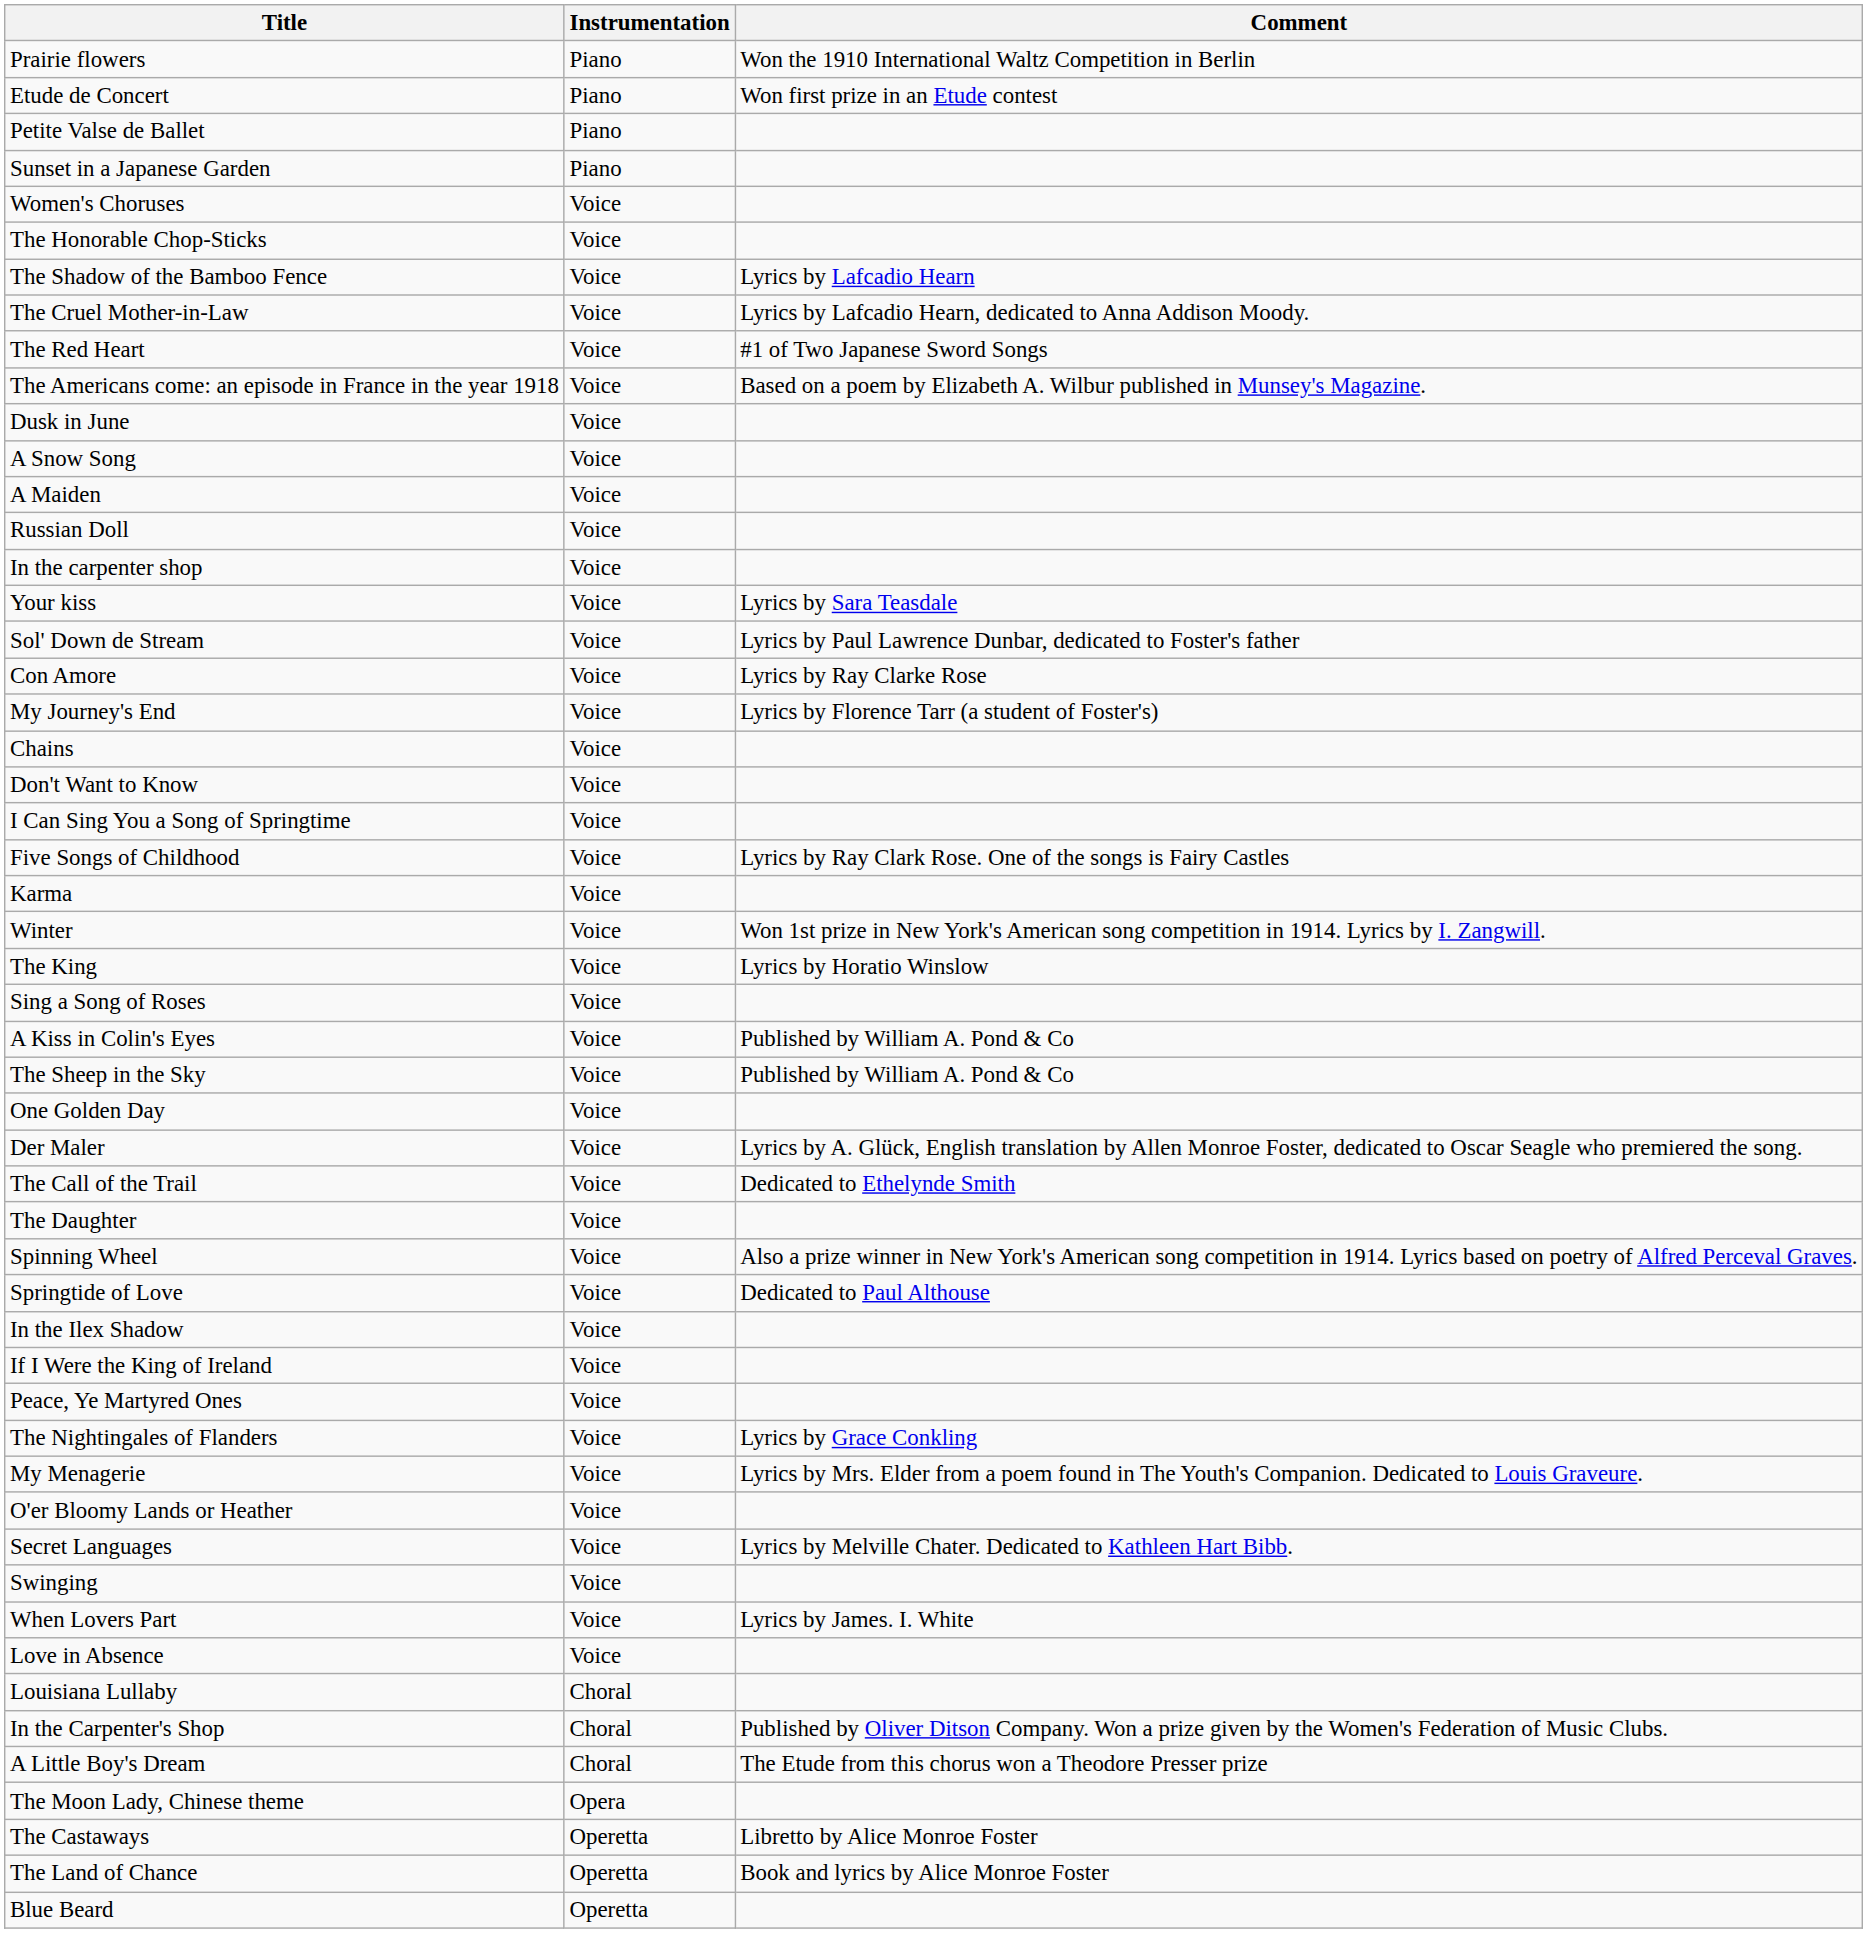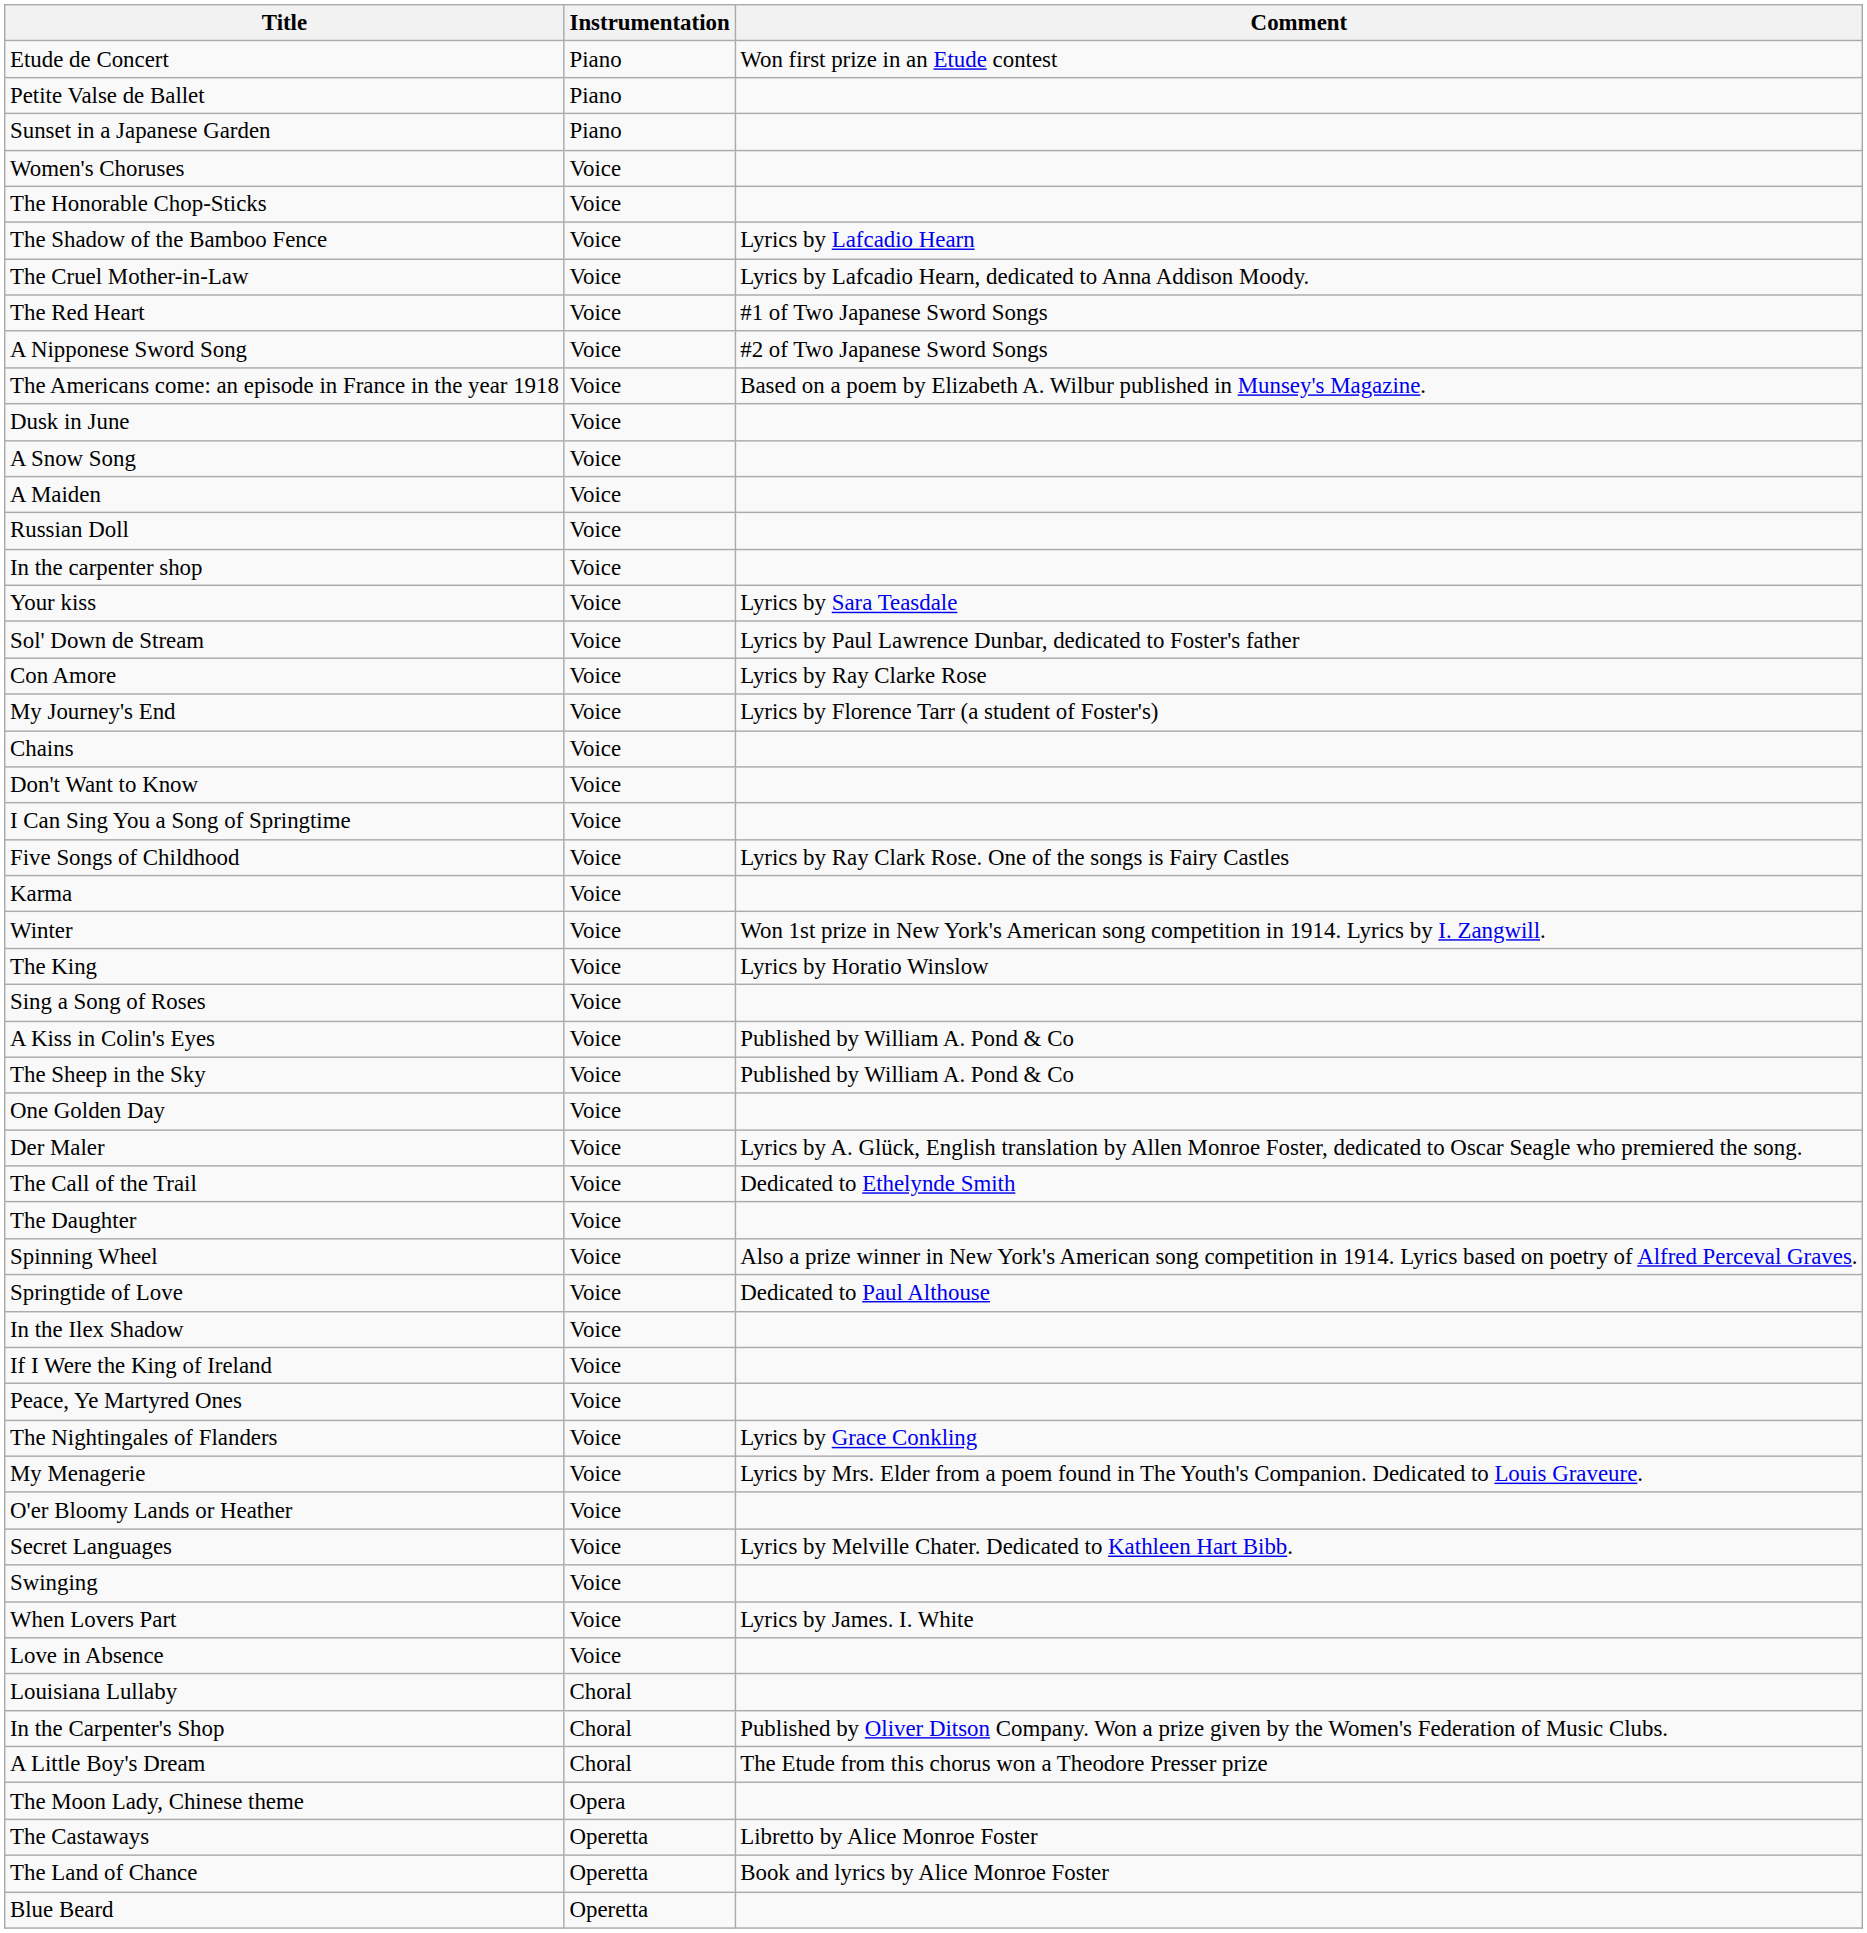 <table class="wikitable">
 <tr>
 <th>Title</th>
 <th>Instrumentation</th>
 <th>Comment</th>
-</tr>
-<tr>
-<td>Prairie flowers</td>
-<td>Piano</td>
-<td>Won the 1910 International Waltz Competition in Berlin</td>
 </tr>
 <tr>
 <td>Etude de Concert</td>
 <td>Piano</td>
 <td>Won first prize in an <a href='#'>Etude</a> contest</td>
 </tr>
 <tr>
 <td>Petite Valse de Ballet</td>
 <td>Piano</td>
 <td></td>
 </tr>
 <tr>
 <td>Sunset in a Japanese Garden</td>
 <td>Piano</td>
 <td></td>
 </tr>
 <tr>
 <td>Women's Choruses</td>
 <td>Voice</td>
 <td></td>
 </tr>
 <tr>
 <td>The Honorable Chop-Sticks</td>
 <td>Voice</td>
 <td></td>
 </tr>
 <tr>
 <td>The Shadow of the Bamboo Fence</td>
 <td>Voice</td>
 <td>Lyrics by <a href='#'>Lafcadio Hearn</a></td>
 </tr>
 <tr>
 <td>The Cruel Mother-in-Law</td>
 <td>Voice</td>
 <td>Lyrics by Lafcadio Hearn, dedicated to Anna Addison Moody.</td>
 </tr>
 <tr>
 <td>The Red Heart</td>
 <td>Voice</td>
 <td>#1 of Two Japanese Sword Songs</td>
+</tr>
+<tr>
+<td>A Nipponese Sword Song</td>
+<td>Voice</td>
+<td>#2 of Two Japanese Sword Songs</td>
 </tr>
 <tr>
 <td>The Americans come: an episode in France in the year 1918</td>
 <td>Voice</td>
 <td>Based on a poem by Elizabeth A. Wilbur published in <a href='#'>Munsey's Magazine</a>.</td>
 </tr>
 <tr>
 <td>Dusk in June</td>
 <td>Voice</td>
 <td></td>
 </tr>
 <tr>
 <td>A Snow Song</td>
 <td>Voice</td>
 <td></td>
 </tr>
 <tr>
 <td>A Maiden</td>
 <td>Voice</td>
 <td></td>
 </tr>
 <tr>
 <td>Russian Doll</td>
 <td>Voice</td>
 <td></td>
 </tr>
 <tr>
 <td>In the carpenter shop</td>
 <td>Voice</td>
 <td></td>
 </tr>
 <tr>
 <td>Your kiss</td>
 <td>Voice</td>
 <td>Lyrics by <a href='#'>Sara Teasdale</a></td>
 </tr>
 <tr>
 <td>Sol' Down de Stream</td>
 <td>Voice</td>
 <td>Lyrics by Paul Lawrence Dunbar, dedicated to Foster's father</td>
 </tr>
 <tr>
 <td>Con Amore</td>
 <td>Voice</td>
 <td>Lyrics by Ray Clarke Rose</td>
 </tr>
 <tr>
 <td>My Journey's End</td>
 <td>Voice</td>
 <td>Lyrics by Florence Tarr (a student of Foster's)</td>
 </tr>
 <tr>
 <td>Chains</td>
 <td>Voice</td>
 <td></td>
 </tr>
 <tr>
 <td>Don't Want to Know</td>
 <td>Voice</td>
 <td></td>
 </tr>
 <tr>
 <td>I Can Sing You a Song of Springtime</td>
 <td>Voice</td>
 <td></td>
 </tr>
 <tr>
 <td>Five Songs of Childhood</td>
 <td>Voice</td>
 <td>Lyrics by Ray Clark Rose. One of the songs is Fairy Castles</td>
 </tr>
 <tr>
 <td>Karma</td>
 <td>Voice</td>
 <td></td>
 </tr>
 <tr>
 <td>Winter</td>
 <td>Voice</td>
 <td>Won 1st prize in New York's American song competition in 1914. Lyrics by <a href='#'>I. Zangwill</a>.</td>
 </tr>
 <tr>
 <td>The King</td>
 <td>Voice</td>
 <td>Lyrics by Horatio Winslow</td>
 </tr>
 <tr>
 <td>Sing a Song of Roses</td>
 <td>Voice</td>
 <td></td>
 </tr>
 <tr>
 <td>A Kiss in Colin's Eyes</td>
 <td>Voice</td>
 <td>Published by William A. Pond & Co</td>
 </tr>
 <tr>
 <td>The Sheep in the Sky</td>
 <td>Voice</td>
 <td>Published by William A. Pond & Co</td>
 </tr>
 <tr>
 <td>One Golden Day</td>
 <td>Voice</td>
 <td></td>
 </tr>
 <tr>
 <td>Der Maler</td>
 <td>Voice</td>
 <td>Lyrics by A. Glück, English translation by Allen Monroe Foster, dedicated to Oscar Seagle who premiered the song.</td>
 </tr>
 <tr>
 <td>The Call of the Trail</td>
 <td>Voice</td>
 <td>Dedicated to <a href='#'>Ethelynde Smith</a></td>
 </tr>
 <tr>
 <td>The Daughter</td>
 <td>Voice</td>
 <td></td>
 </tr>
 <tr>
 <td>Spinning Wheel</td>
 <td>Voice</td>
 <td>Also a prize winner in New York's American song competition in 1914. Lyrics based on poetry of <a href='#'>Alfred Perceval Graves</a>.</td>
 </tr>
 <tr>
 <td>Springtide of Love</td>
 <td>Voice</td>
 <td>Dedicated to <a href='#'>Paul Althouse</a></td>
 </tr>
 <tr>
 <td>In the Ilex Shadow</td>
 <td>Voice</td>
 <td></td>
 </tr>
 <tr>
 <td>If I Were the King of Ireland</td>
 <td>Voice</td>
 <td></td>
 </tr>
 <tr>
 <td>Peace, Ye Martyred Ones</td>
 <td>Voice</td>
 <td></td>
 </tr>
 <tr>
 <td>The Nightingales of Flanders</td>
 <td>Voice</td>
 <td>Lyrics by <a href='#'>Grace Conkling</a></td>
 </tr>
 <tr>
 <td>My Menagerie</td>
 <td>Voice</td>
 <td>Lyrics by Mrs. Elder from a poem found in The Youth's Companion. Dedicated to <a href='#'>Louis Graveure</a>.</td>
 </tr>
 <tr>
 <td>O'er Bloomy Lands or Heather</td>
 <td>Voice</td>
 <td></td>
 </tr>
 <tr>
 <td>Secret Languages</td>
 <td>Voice</td>
 <td>Lyrics by Melville Chater. Dedicated to <a href='#'>Kathleen Hart Bibb</a>.</td>
 </tr>
 <tr>
 <td>Swinging</td>
 <td>Voice</td>
 <td></td>
 </tr>
 <tr>
 <td>When Lovers Part</td>
 <td>Voice</td>
 <td>Lyrics by James. I. White</td>
 </tr>
 <tr>
 <td>Love in Absence</td>
 <td>Voice</td>
 <td></td>
 </tr>
 <tr>
 <td>Louisiana Lullaby</td>
 <td>Choral</td>
 <td></td>
 </tr>
 <tr>
 <td>In the Carpenter's Shop</td>
 <td>Choral</td>
 <td>Published by <a href='#'>Oliver Ditson</a> Company. Won a prize given by the Women's Federation of Music Clubs.</td>
 </tr>
 <tr>
 <td>A Little Boy's Dream</td>
 <td>Choral</td>
 <td>The Etude from this chorus won a Theodore Presser prize</td>
 </tr>
 <tr>
 <td>The Moon Lady, Chinese theme</td>
 <td>Opera</td>
 <td></td>
 </tr>
 <tr>
 <td>The Castaways</td>
 <td>Operetta</td>
 <td>Libretto by Alice Monroe Foster</td>
 </tr>
 <tr>
 <td>The Land of Chance</td>
 <td>Operetta</td>
 <td>Book and lyrics by Alice Monroe Foster</td>
 </tr>
 <tr>
 <td>Blue Beard</td>
 <td>Operetta</td>
 <td></td>
 </tr>
 </table>
